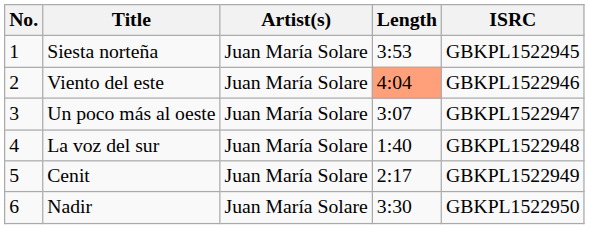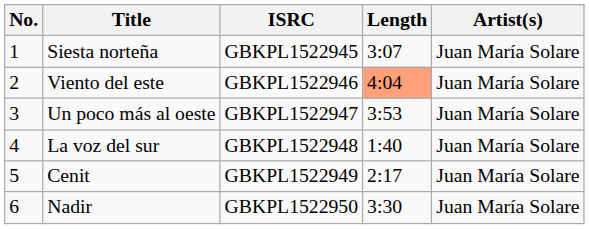 <table class="wikitable">
 <tr>
 <th>No.</th>
 <th>Title</th>
+<th>ISRC</th>
+<th>Length</th>
 <th>Artist(s)</th>
-<th>Length</th>
-<th>ISRC</th>
 </tr>
 <tr>
 <td>1</td>
 <td>Siesta norteña</td>
+<td>GBKPL1522945</td>
+<td>3:07</td>
 <td>Juan María Solare</td>
-<td>3:53</td>
-<td>GBKPL1522945</td>
 </tr>
 <tr>
 <td>2</td>
 <td>Viento del este</td>
+<td>GBKPL1522946</td>
+<td style="background: lightsalmon;">4:04</td>
 <td>Juan María Solare</td>
-<td style="background: lightsalmon;">4:04</td>
-<td>GBKPL1522946</td>
 </tr>
 <tr>
 <td>3</td>
 <td>Un poco más al oeste</td>
+<td>GBKPL1522947</td>
+<td>3:53</td>
 <td>Juan María Solare</td>
-<td>3:07</td>
-<td>GBKPL1522947</td>
 </tr>
 <tr>
 <td>4</td>
 <td>La voz del sur</td>
+<td>GBKPL1522948</td>
+<td>1:40</td>
 <td>Juan María Solare</td>
-<td>1:40</td>
-<td>GBKPL1522948</td>
 </tr>
 <tr>
 <td>5</td>
 <td>Cenit</td>
+<td>GBKPL1522949</td>
+<td>2:17</td>
 <td>Juan María Solare</td>
-<td>2:17</td>
-<td>GBKPL1522949</td>
 </tr>
 <tr>
 <td>6</td>
 <td>Nadir</td>
+<td>GBKPL1522950</td>
+<td>3:30</td>
 <td>Juan María Solare</td>
-<td>3:30</td>
-<td>GBKPL1522950</td>
 </tr>
 </table>
